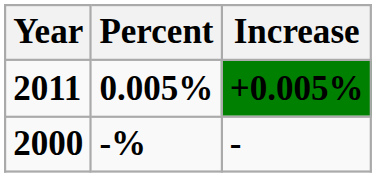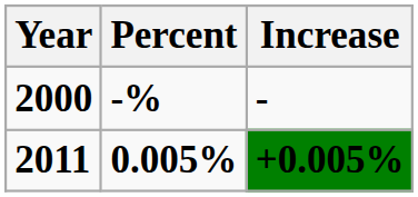 <table class="wikitable">
 <tr>
 <th><strong>Year</strong></th>
 <th><strong>Percent</strong></th>
 <th><strong>Increase</strong></th>
 </tr>
 <tr>
+<td><strong>2000</strong></td>
+<td><strong>-%</strong></td>
+<td style="background:"><strong>-</strong></td>
+</tr>
+<tr>
 <td><strong>2011</strong></td>
 <td><strong>0.005%</strong></td>
 <td style="background: green"><strong>+0.005%</strong></td>
 </tr>
-<tr>
-<td><strong>2000</strong></td>
-<td><strong>-%</strong></td>
-<td style="background:"><strong>-</strong></td>
-</tr>
 </table>
